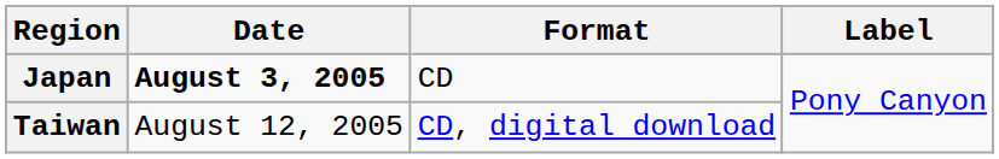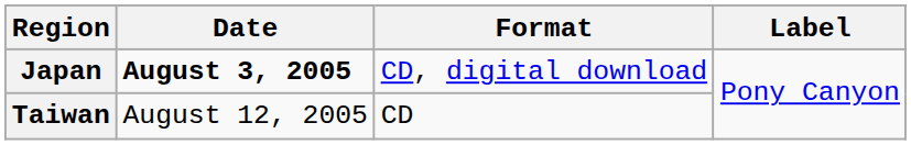 <table class="wikitable plainrowheaders">
 <tr>
 <th scope="col">Region</th>
 <th scope="col">Date</th>
 <th scope="col">Format</th>
 <th scope="col">Label</th>
 </tr>
 <tr>
 <th scope="row">Japan</th>
 <td><strong>August 3, 2005</strong></td>
-<td>CD</td>
+<td><a href='#'>CD</a>, <a href='#'>digital download</a></td>
 <td rowspan="2"><a href='#'>Pony Canyon</a></td>
 </tr>
 <tr>
 <th scope="row">Taiwan</th>
 <td>August 12, 2005</td>
-<td><a href='#'>CD</a>, <a href='#'>digital download</a></td>
+<td>CD</td>
 </tr>
 </table>
